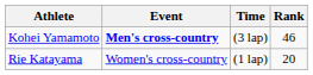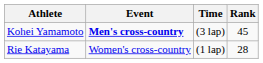 <table class=wikitable style="font-size:90%">
 <tr>
 <th>Athlete</th>
 <th>Event</th>
 <th>Time</th>
 <th>Rank</th>
 </tr>
 <tr align=center>
 <td align=left><a href='#'>Kohei Yamamoto</a></td>
 <td align=left><strong><a href='#'>Men's cross-country</a></strong></td>
 <td> (3 lap)</td>
-<td>46</td>
+<td>45</td>
 </tr>
 <tr align=center>
 <td align=left><a href='#'>Rie Katayama</a></td>
 <td align=left><a href='#'>Women's cross-country</a></td>
 <td> (1 lap)</td>
-<td>20</td>
+<td>28</td>
 </tr>
 </table>
